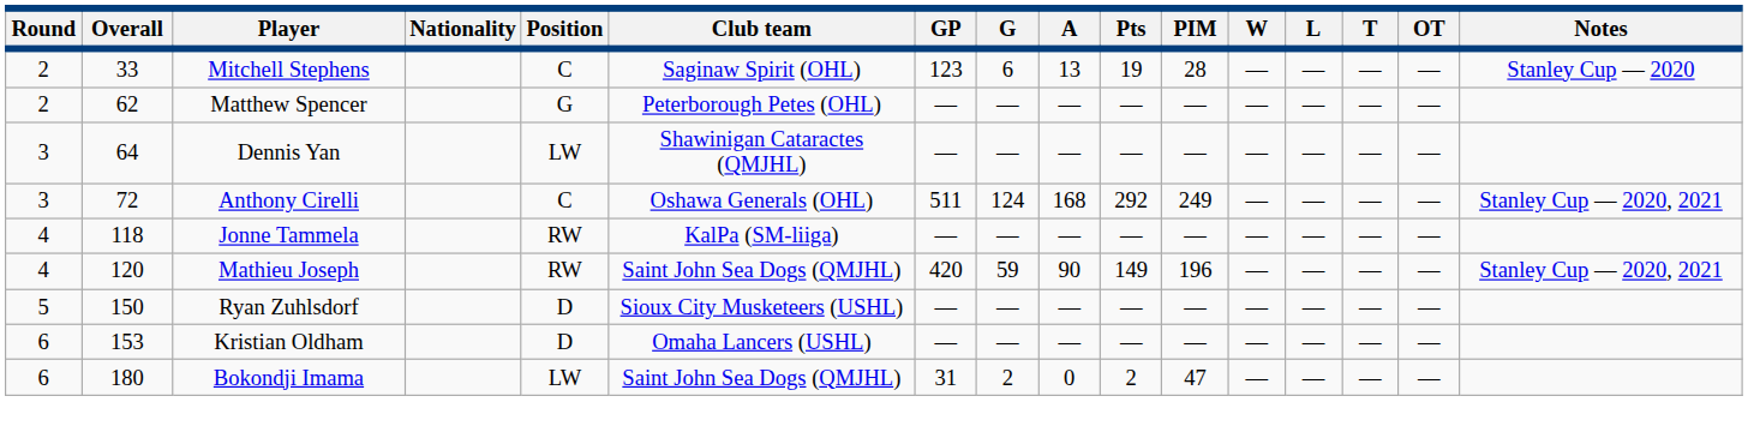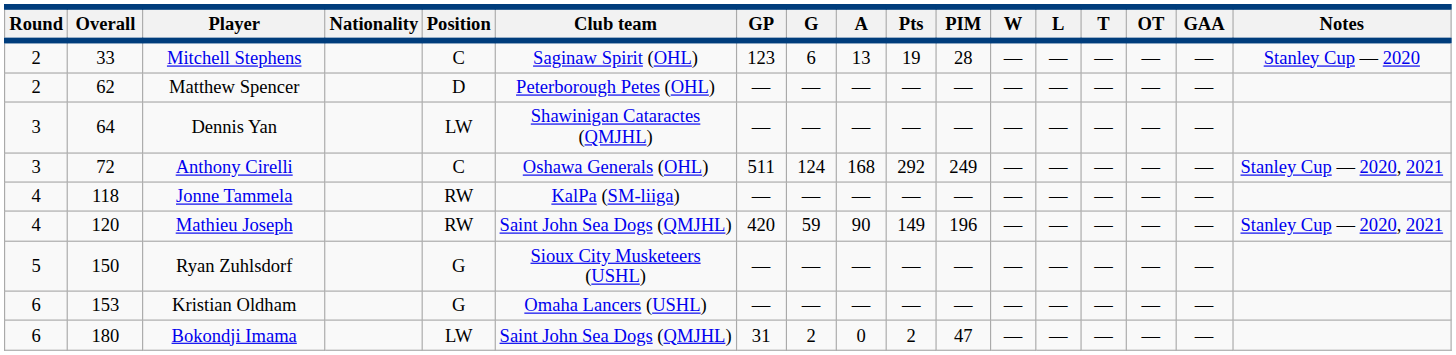 <table class="wikitable sortable" style="text-align:center">
 <tr style= "background:#FFFFFF; border-top:#003D7C 5px solid; border-bottom:#003D7C 5px solid;">
 <th style="width:3em">Round</th>
 <th style="width:4em">Overall</th>
 <th style="width:15em">Player</th>
 <th style="width:3em">Nationality</th>
 <th style="width:3em">Position</th>
 <th style="width:20em">Club team</th>
 <th style="width:3em">GP</th>
 <th style="width:3em">G</th>
 <th style="width:3em">A</th>
 <th style="width:3em">Pts</th>
 <th style="width:3em">PIM</th>
 <th style="width:3em">W</th>
 <th style="width:3em">L</th>
 <th style="width:3em">T</th>
 <th style="width:3em">OT</th>
+<th style="width:3em">GAA</th>
 <th style="width:20em">Notes</th>
 </tr>
 <tr>
 <td>2</td>
 <td>33</td>
 <td><a href='#'>Mitchell Stephens</a></td>
 <td></td>
 <td>C</td>
 <td><a href='#'>Saginaw Spirit</a> (<a href='#'>OHL</a>)</td>
 <td>123</td>
 <td>6</td>
 <td>13</td>
 <td>19</td>
 <td>28</td>
 <td>—</td>
 <td>—</td>
 <td>—</td>
 <td>—</td>
+<td>—</td>
 <td><a href='#'>Stanley Cup</a> — <a href='#'>2020</a></td>
 </tr>
 <tr>
 <td>2</td>
 <td>62</td>
 <td>Matthew Spencer</td>
 <td></td>
-<td>G</td>
+<td>D</td>
 <td><a href='#'>Peterborough Petes</a> (<a href='#'>OHL</a>)</td>
+<td>—</td>
 <td>—</td>
 <td>—</td>
 <td>—</td>
 <td>—</td>
 <td>—</td>
 <td>—</td>
 <td>—</td>
 <td>—</td>
 <td>—</td>
 <td></td>
 </tr>
 <tr>
 <td>3</td>
 <td>64</td>
 <td>Dennis Yan</td>
 <td></td>
 <td>LW</td>
 <td><a href='#'>Shawinigan Cataractes</a> (<a href='#'>QMJHL</a>)</td>
 <td>—</td>
 <td>—</td>
 <td>—</td>
 <td>—</td>
 <td>—</td>
 <td>—</td>
 <td>—</td>
 <td>—</td>
 <td>—</td>
+<td>—</td>
 <td></td>
 </tr>
 <tr>
 <td>3</td>
 <td>72</td>
 <td><a href='#'>Anthony Cirelli</a></td>
 <td></td>
 <td>C</td>
 <td><a href='#'>Oshawa Generals</a> (<a href='#'>OHL</a>)</td>
 <td>511</td>
 <td>124</td>
 <td>168</td>
 <td>292</td>
 <td>249</td>
 <td>—</td>
 <td>—</td>
 <td>—</td>
 <td>—</td>
+<td>—</td>
 <td><a href='#'>Stanley Cup</a> — <a href='#'>2020</a>, <a href='#'>2021</a></td>
 </tr>
 <tr>
 <td>4</td>
 <td>118</td>
 <td><a href='#'>Jonne Tammela</a></td>
 <td></td>
 <td>RW</td>
 <td><a href='#'>KalPa</a> (<a href='#'>SM-liiga</a>)</td>
+<td>—</td>
 <td>—</td>
 <td>—</td>
 <td>—</td>
 <td>—</td>
 <td>—</td>
 <td>—</td>
 <td>—</td>
 <td>—</td>
 <td>—</td>
 <td></td>
 </tr>
 <tr>
 <td>4</td>
 <td>120</td>
 <td><a href='#'>Mathieu Joseph</a></td>
 <td></td>
 <td>RW</td>
 <td><a href='#'>Saint John Sea Dogs</a> (<a href='#'>QMJHL</a>)</td>
 <td>420</td>
 <td>59</td>
 <td>90</td>
 <td>149</td>
 <td>196</td>
 <td>—</td>
 <td>—</td>
 <td>—</td>
 <td>—</td>
+<td>—</td>
 <td><a href='#'>Stanley Cup</a> — <a href='#'>2020</a>, <a href='#'>2021</a></td>
 </tr>
 <tr>
 <td>5</td>
 <td>150</td>
 <td>Ryan Zuhlsdorf</td>
 <td></td>
-<td>D</td>
+<td>G</td>
 <td><a href='#'>Sioux City Musketeers</a> (<a href='#'>USHL</a>)</td>
+<td>—</td>
 <td>—</td>
 <td>—</td>
 <td>—</td>
 <td>—</td>
 <td>—</td>
 <td>—</td>
 <td>—</td>
 <td>—</td>
 <td>—</td>
 <td></td>
 </tr>
 <tr>
 <td>6</td>
 <td>153</td>
 <td>Kristian Oldham</td>
 <td></td>
-<td>D</td>
+<td>G</td>
 <td><a href='#'>Omaha Lancers</a> (<a href='#'>USHL</a>)</td>
+<td>—</td>
 <td>—</td>
 <td>—</td>
 <td>—</td>
 <td>—</td>
 <td>—</td>
 <td>—</td>
 <td>—</td>
 <td>—</td>
 <td>—</td>
 <td></td>
 </tr>
 <tr>
 <td>6</td>
 <td>180</td>
 <td><a href='#'>Bokondji Imama</a></td>
 <td></td>
 <td>LW</td>
 <td><a href='#'>Saint John Sea Dogs</a> (<a href='#'>QMJHL</a>)</td>
 <td>31</td>
 <td>2</td>
 <td>0</td>
 <td>2</td>
 <td>47</td>
 <td>—</td>
 <td>—</td>
 <td>—</td>
 <td>—</td>
+<td>—</td>
 <td></td>
 </tr>
 </table>
